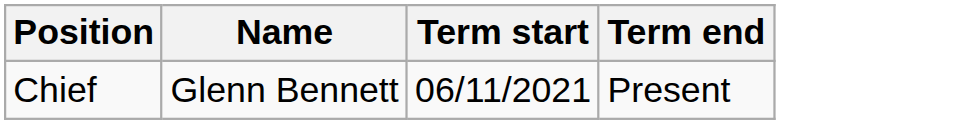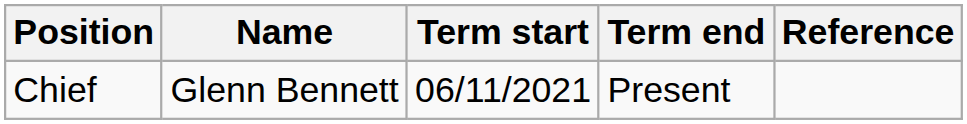 <table class="wikitable">
 <tr>
 <th>Position</th>
 <th>Name</th>
 <th>Term start</th>
 <th>Term end</th>
+<th>Reference</th>
 </tr>
 <tr>
 <td>Chief</td>
 <td>Glenn Bennett</td>
 <td>06/11/2021</td>
 <td>Present</td>
+<td></td>
 </tr>
 </table>
